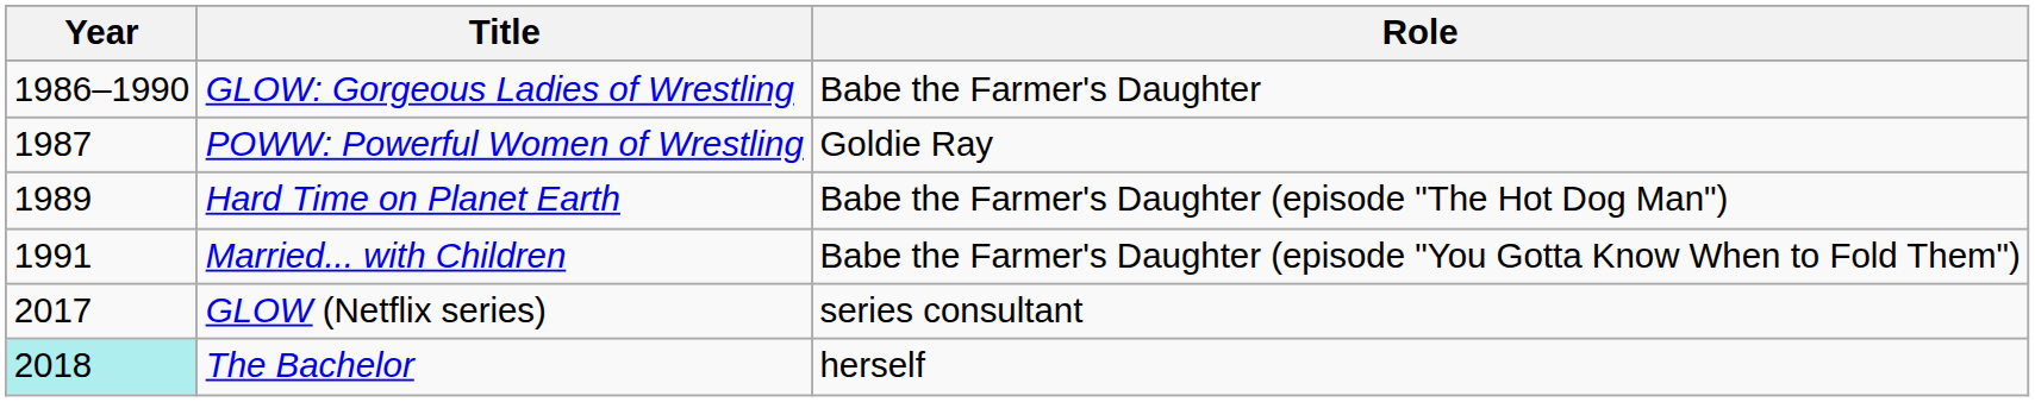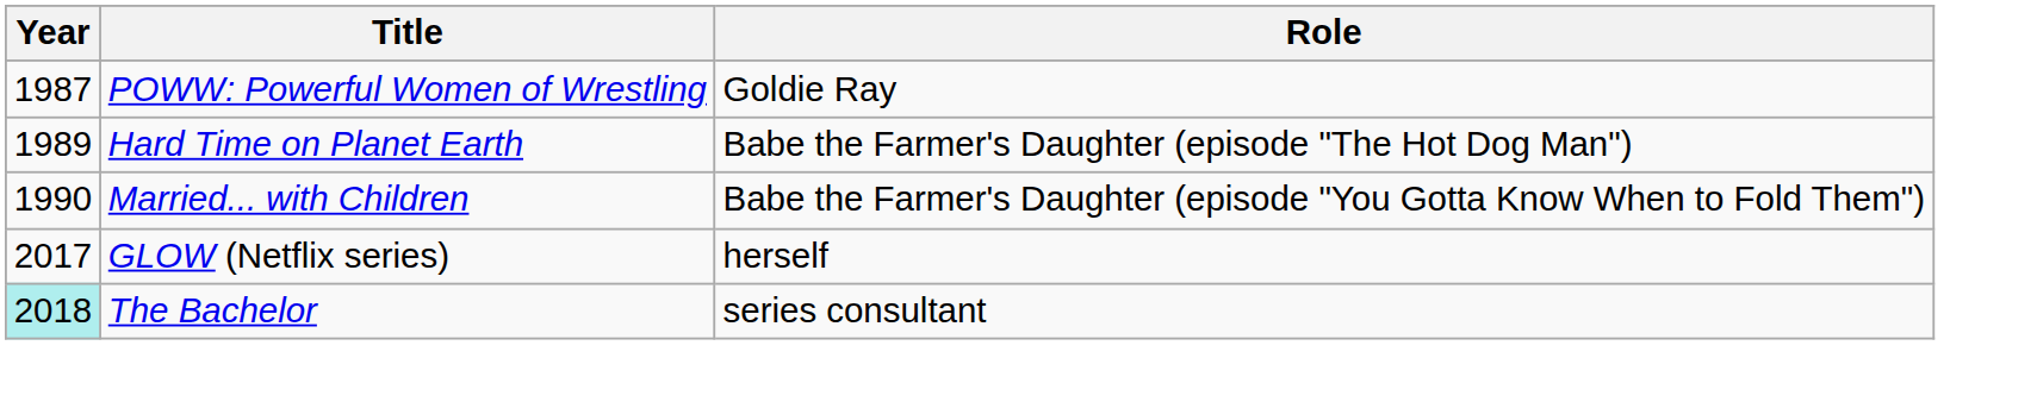 <table class="wikitable">
 <tr>
 <th>Year</th>
 <th>Title</th>
 <th>Role</th>
-</tr>
-<tr>
-<td>1986–1990</td>
-<td><em><a href='#'>GLOW: Gorgeous Ladies of Wrestling</a></em></td>
-<td>Babe the Farmer's Daughter</td>
 </tr>
 <tr>
 <td>1987</td>
 <td><em><a href='#'>POWW: Powerful Women of Wrestling</a></em></td>
 <td>Goldie Ray</td>
 </tr>
 <tr>
 <td>1989</td>
 <td><em><a href='#'>Hard Time on Planet Earth</a></em></td>
 <td>Babe the Farmer's Daughter (episode "The Hot Dog Man")</td>
 </tr>
 <tr>
-<td>1991</td>
+<td>1990</td>
 <td><em><a href='#'>Married... with Children</a></em></td>
 <td>Babe the Farmer's Daughter (episode "You Gotta Know When to Fold Them")</td>
 </tr>
 <tr>
 <td>2017</td>
 <td><em><a href='#'>GLOW</a></em> (Netflix series)</td>
-<td>series consultant</td>
+<td>herself </td>
 </tr>
 <tr>
 <td style="background: paleturquoise;">2018</td>
 <td><em><a href='#'>The Bachelor</a></em></td>
-<td>herself </td>
+<td>series consultant</td>
 </tr>
 </table>
